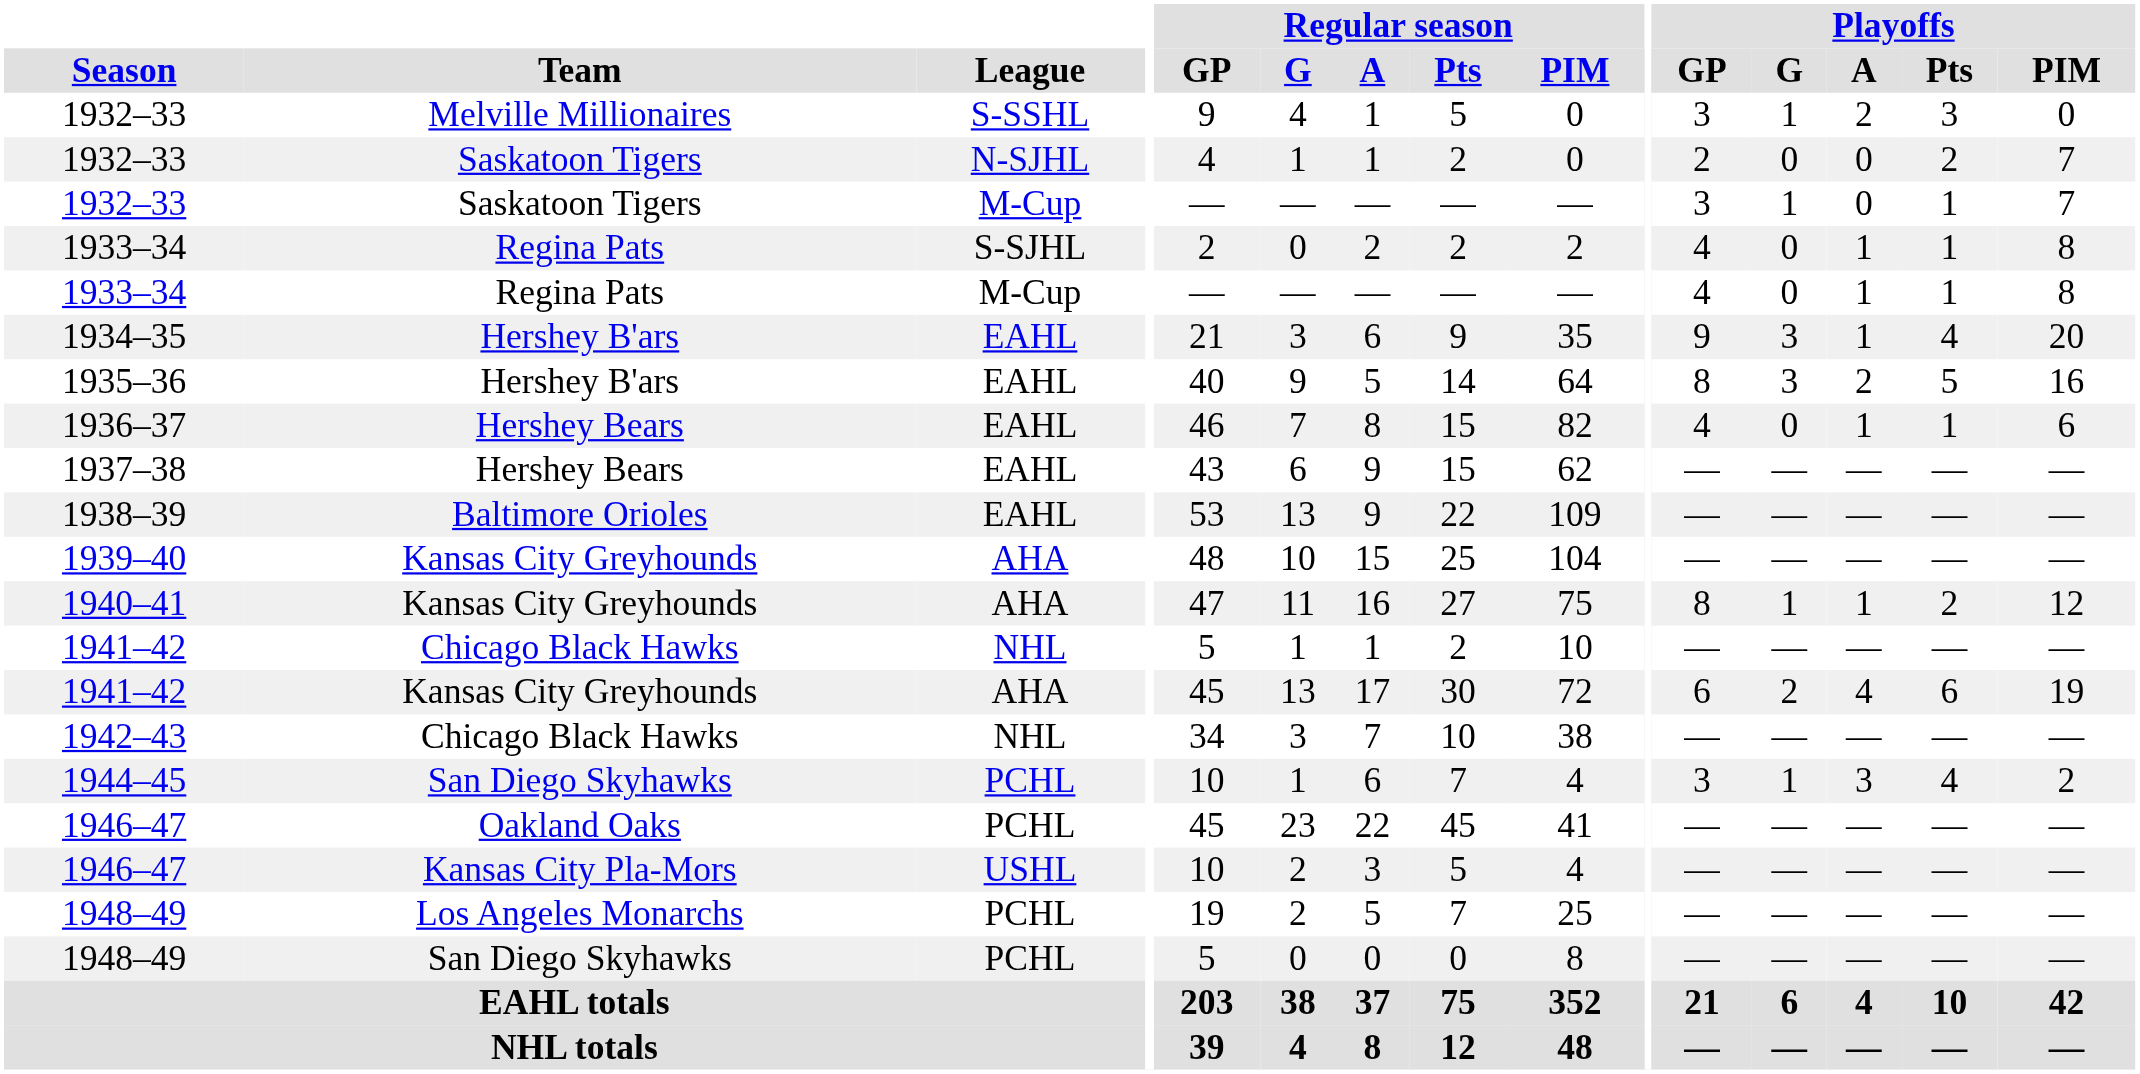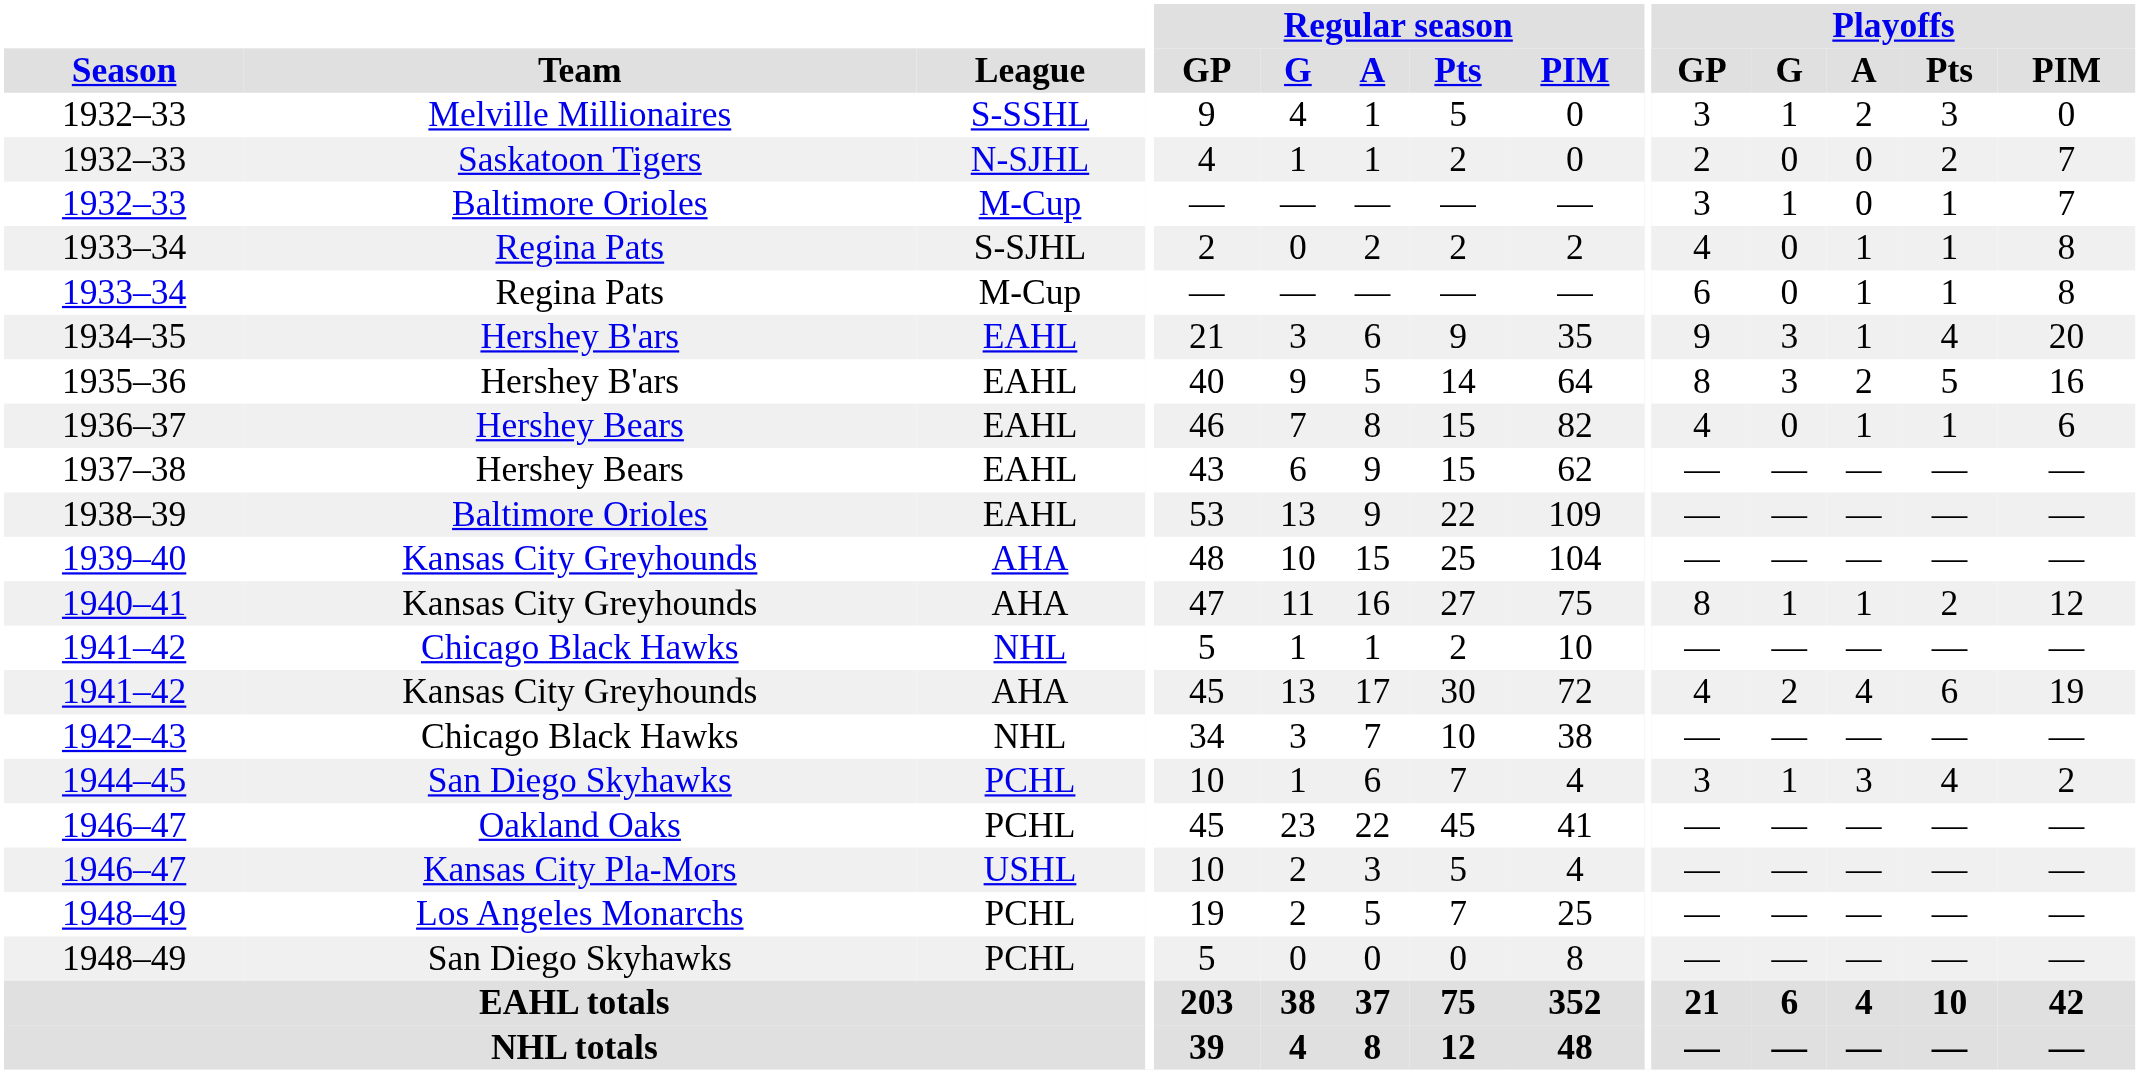 <table border="0" cellpadding="1" cellspacing="0" style="text-align:center; width:60em">
 <tr bgcolor="#e0e0e0">
 <th colspan="3" bgcolor="#ffffff"></th>
 <th rowspan="100" bgcolor="#ffffff"></th>
 <th colspan="5"><a href='#'>Regular season</a></th>
 <th rowspan="100" bgcolor="#ffffff"></th>
 <th colspan="5"><a href='#'>Playoffs</a></th>
 </tr>
 <tr bgcolor="#e0e0e0">
 <th><a href='#'>Season</a></th>
 <th>Team</th>
 <th>League</th>
 <th>GP</th>
 <th><a href='#'>G</a></th>
 <th><a href='#'>A</a></th>
 <th><a href='#'>Pts</a></th>
 <th><a href='#'>PIM</a></th>
 <th>GP</th>
 <th>G</th>
 <th>A</th>
 <th>Pts</th>
 <th>PIM</th>
 </tr>
 <tr>
 <td>1932–33</td>
 <td><a href='#'>Melville Millionaires</a></td>
 <td><a href='#'>S-SSHL</a></td>
 <td>9</td>
 <td>4</td>
 <td>1</td>
 <td>5</td>
 <td>0</td>
 <td>3</td>
 <td>1</td>
 <td>2</td>
 <td>3</td>
 <td>0</td>
 </tr>
 <tr bgcolor="#f0f0f0">
 <td>1932–33</td>
 <td><a href='#'>Saskatoon Tigers</a></td>
 <td><a href='#'>N-SJHL</a></td>
 <td>4</td>
 <td>1</td>
 <td>1</td>
 <td>2</td>
 <td>0</td>
 <td>2</td>
 <td>0</td>
 <td>0</td>
 <td>2</td>
 <td>7</td>
 </tr>
 <tr>
 <td><a href='#'>1932–33</a></td>
-<td>Saskatoon Tigers</td>
+<td><a href='#'>Baltimore Orioles</a></td>
 <td><a href='#'>M-Cup</a></td>
 <td>—</td>
 <td>—</td>
 <td>—</td>
 <td>—</td>
 <td>—</td>
 <td>3</td>
 <td>1</td>
 <td>0</td>
 <td>1</td>
 <td>7</td>
 </tr>
 <tr bgcolor="#f0f0f0">
 <td>1933–34</td>
 <td><a href='#'>Regina Pats</a></td>
 <td>S-SJHL</td>
 <td>2</td>
 <td>0</td>
 <td>2</td>
 <td>2</td>
 <td>2</td>
 <td>4</td>
 <td>0</td>
 <td>1</td>
 <td>1</td>
 <td>8</td>
 </tr>
 <tr>
 <td><a href='#'>1933–34</a></td>
 <td>Regina Pats</td>
 <td>M-Cup</td>
 <td>—</td>
 <td>—</td>
 <td>—</td>
 <td>—</td>
 <td>—</td>
-<td>4</td>
+<td>6</td>
 <td>0</td>
 <td>1</td>
 <td>1</td>
 <td>8</td>
 </tr>
 <tr bgcolor="#f0f0f0">
 <td>1934–35</td>
 <td><a href='#'>Hershey B'ars</a></td>
 <td><a href='#'>EAHL</a></td>
 <td>21</td>
 <td>3</td>
 <td>6</td>
 <td>9</td>
 <td>35</td>
 <td>9</td>
 <td>3</td>
 <td>1</td>
 <td>4</td>
 <td>20</td>
 </tr>
 <tr>
 <td>1935–36</td>
 <td>Hershey B'ars</td>
 <td>EAHL</td>
 <td>40</td>
 <td>9</td>
 <td>5</td>
 <td>14</td>
 <td>64</td>
 <td>8</td>
 <td>3</td>
 <td>2</td>
 <td>5</td>
 <td>16</td>
 </tr>
 <tr bgcolor="#f0f0f0">
 <td>1936–37</td>
 <td><a href='#'>Hershey Bears</a></td>
 <td>EAHL</td>
 <td>46</td>
 <td>7</td>
 <td>8</td>
 <td>15</td>
 <td>82</td>
 <td>4</td>
 <td>0</td>
 <td>1</td>
 <td>1</td>
 <td>6</td>
 </tr>
 <tr>
 <td>1937–38</td>
 <td>Hershey Bears</td>
 <td>EAHL</td>
 <td>43</td>
 <td>6</td>
 <td>9</td>
 <td>15</td>
 <td>62</td>
 <td>—</td>
 <td>—</td>
 <td>—</td>
 <td>—</td>
 <td>—</td>
 </tr>
 <tr bgcolor="#f0f0f0">
 <td>1938–39</td>
 <td><a href='#'>Baltimore Orioles</a></td>
 <td>EAHL</td>
 <td>53</td>
 <td>13</td>
 <td>9</td>
 <td>22</td>
 <td>109</td>
 <td>—</td>
 <td>—</td>
 <td>—</td>
 <td>—</td>
 <td>—</td>
 </tr>
 <tr>
 <td><a href='#'>1939–40</a></td>
 <td><a href='#'>Kansas City Greyhounds</a></td>
 <td><a href='#'>AHA</a></td>
 <td>48</td>
 <td>10</td>
 <td>15</td>
 <td>25</td>
 <td>104</td>
 <td>—</td>
 <td>—</td>
 <td>—</td>
 <td>—</td>
 <td>—</td>
 </tr>
 <tr bgcolor="#f0f0f0">
 <td><a href='#'>1940–41</a></td>
 <td>Kansas City Greyhounds</td>
 <td>AHA</td>
 <td>47</td>
 <td>11</td>
 <td>16</td>
 <td>27</td>
 <td>75</td>
 <td>8</td>
 <td>1</td>
 <td>1</td>
 <td>2</td>
 <td>12</td>
 </tr>
 <tr>
 <td><a href='#'>1941–42</a></td>
 <td><a href='#'>Chicago Black Hawks</a></td>
 <td><a href='#'>NHL</a></td>
 <td>5</td>
 <td>1</td>
 <td>1</td>
 <td>2</td>
 <td>10</td>
 <td>—</td>
 <td>—</td>
 <td>—</td>
 <td>—</td>
 <td>—</td>
 </tr>
 <tr bgcolor="#f0f0f0">
 <td><a href='#'>1941–42</a></td>
 <td>Kansas City Greyhounds</td>
 <td>AHA</td>
 <td>45</td>
 <td>13</td>
 <td>17</td>
 <td>30</td>
 <td>72</td>
-<td>6</td>
+<td>4</td>
 <td>2</td>
 <td>4</td>
 <td>6</td>
 <td>19</td>
 </tr>
 <tr>
 <td><a href='#'>1942–43</a></td>
 <td>Chicago Black Hawks</td>
 <td>NHL</td>
 <td>34</td>
 <td>3</td>
 <td>7</td>
 <td>10</td>
 <td>38</td>
 <td>—</td>
 <td>—</td>
 <td>—</td>
 <td>—</td>
 <td>—</td>
 </tr>
 <tr bgcolor="#f0f0f0">
 <td><a href='#'>1944–45</a></td>
 <td><a href='#'>San Diego Skyhawks</a></td>
 <td><a href='#'>PCHL</a></td>
 <td>10</td>
 <td>1</td>
 <td>6</td>
 <td>7</td>
 <td>4</td>
 <td>3</td>
 <td>1</td>
 <td>3</td>
 <td>4</td>
 <td>2</td>
 </tr>
 <tr>
 <td><a href='#'>1946–47</a></td>
 <td><a href='#'>Oakland Oaks</a></td>
 <td>PCHL</td>
 <td>45</td>
 <td>23</td>
 <td>22</td>
 <td>45</td>
 <td>41</td>
 <td>—</td>
 <td>—</td>
 <td>—</td>
 <td>—</td>
 <td>—</td>
 </tr>
 <tr bgcolor="#f0f0f0">
 <td><a href='#'>1946–47</a></td>
 <td><a href='#'>Kansas City Pla-Mors</a></td>
 <td><a href='#'>USHL</a></td>
 <td>10</td>
 <td>2</td>
 <td>3</td>
 <td>5</td>
 <td>4</td>
 <td>—</td>
 <td>—</td>
 <td>—</td>
 <td>—</td>
 <td>—</td>
 </tr>
 <tr>
 <td><a href='#'>1948–49</a></td>
 <td><a href='#'>Los Angeles Monarchs</a></td>
 <td>PCHL</td>
 <td>19</td>
 <td>2</td>
 <td>5</td>
 <td>7</td>
 <td>25</td>
 <td>—</td>
 <td>—</td>
 <td>—</td>
 <td>—</td>
 <td>—</td>
 </tr>
 <tr bgcolor="#f0f0f0">
 <td>1948–49</td>
 <td>San Diego Skyhawks</td>
 <td>PCHL</td>
 <td>5</td>
 <td>0</td>
 <td>0</td>
 <td>0</td>
 <td>8</td>
 <td>—</td>
 <td>—</td>
 <td>—</td>
 <td>—</td>
 <td>—</td>
 </tr>
 <tr bgcolor="#e0e0e0">
 <th colspan="3">EAHL totals</th>
 <th>203</th>
 <th>38</th>
 <th>37</th>
 <th>75</th>
 <th>352</th>
 <th>21</th>
 <th>6</th>
 <th>4</th>
 <th>10</th>
 <th>42</th>
 </tr>
 <tr bgcolor="#e0e0e0">
 <th colspan="3">NHL totals</th>
 <th>39</th>
 <th>4</th>
 <th>8</th>
 <th>12</th>
 <th>48</th>
 <th>—</th>
 <th>—</th>
 <th>—</th>
 <th>—</th>
 <th>—</th>
 </tr>
 </table>
